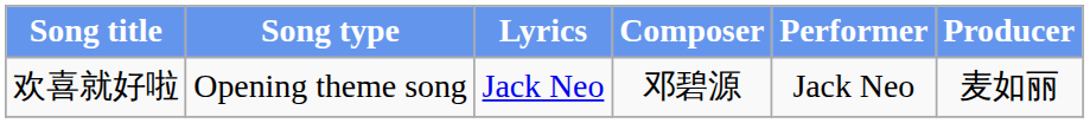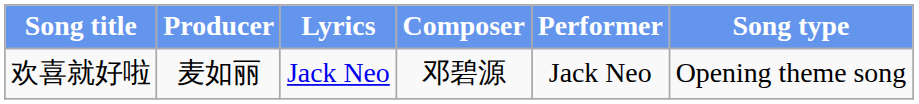 <table class="wikitable" align=center>
 <tr>
 <th style="background:cornflowerblue; color:white">Song title</th>
-<th style="background:cornflowerblue; color:white">Song type</th>
+<th style="background:cornflowerblue; color:white">Producer</th>
 <th style="background:cornflowerblue; color:white">Lyrics</th>
 <th style="background:cornflowerblue; color:white">Composer</th>
 <th style="background:cornflowerblue; color:white">Performer</th>
-<th style="background:cornflowerblue; color:white">Producer</th>
+<th style="background:cornflowerblue; color:white">Song type</th>
 </tr>
 <tr>
 <td align="center">欢喜就好啦</td>
-<td align="center">Opening theme song</td>
+<td align="center">麦如丽</td>
 <td align="center"><a href='#'>Jack Neo</a></td>
 <td align="center">邓碧源</td>
 <td align="center">Jack Neo</td>
-<td align="center">麦如丽</td>
+<td align="center">Opening theme song</td>
 </tr>
 </table>
